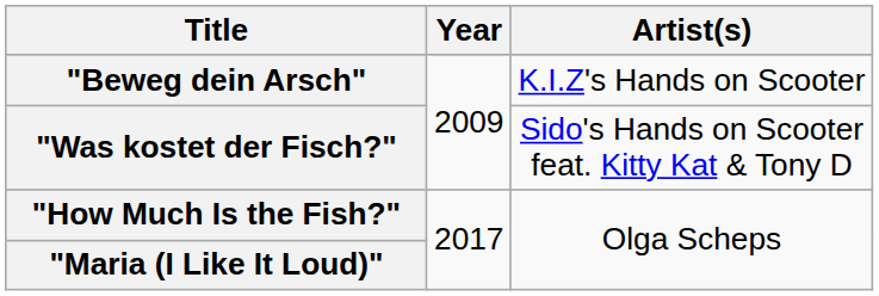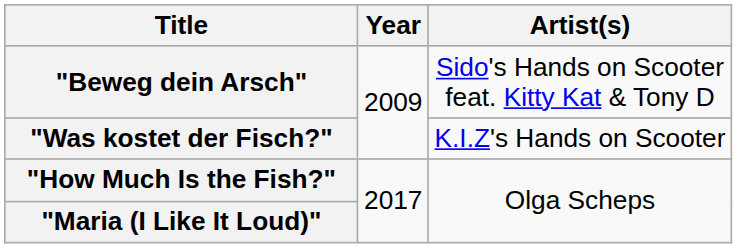 <table class="wikitable plainrowheaders" style="text-align:center;" border="1">
 <tr>
 <th scope="col" style="width:13em;">Title</th>
 <th scope="col">Year</th>
 <th scope="col">Artist(s)</th>
 </tr>
 <tr>
 <th scope="row">"Beweg dein Arsch"</th>
 <td rowspan="2">2009</td>
-<td><a href='#'>K.I.Z</a>'s Hands on Scooter</td>
+<td><a href='#'>Sido</a>'s Hands on Scooter <br>feat. <a href='#'>Kitty Kat</a> & Tony D</td>
 </tr>
 <tr>
 <th scope="row">"Was kostet der Fisch?"</th>
-<td><a href='#'>Sido</a>'s Hands on Scooter <br>feat. <a href='#'>Kitty Kat</a> & Tony D</td>
+<td><a href='#'>K.I.Z</a>'s Hands on Scooter</td>
 </tr>
 <tr>
 <th scope="row">"How Much Is the Fish?"</th>
 <td rowspan="2">2017</td>
 <td rowspan="2">Olga Scheps</td>
 </tr>
 <tr>
 <th scope="row">"Maria (I Like It Loud)"</th>
 </tr>
 </table>
